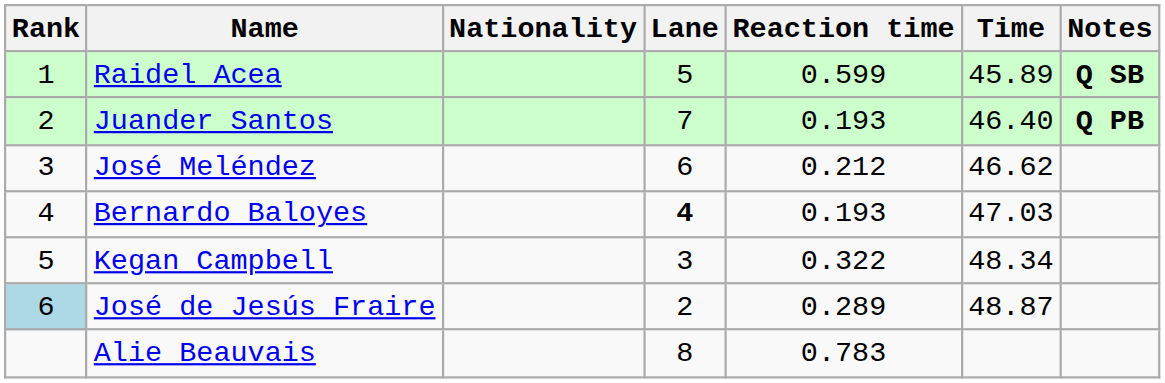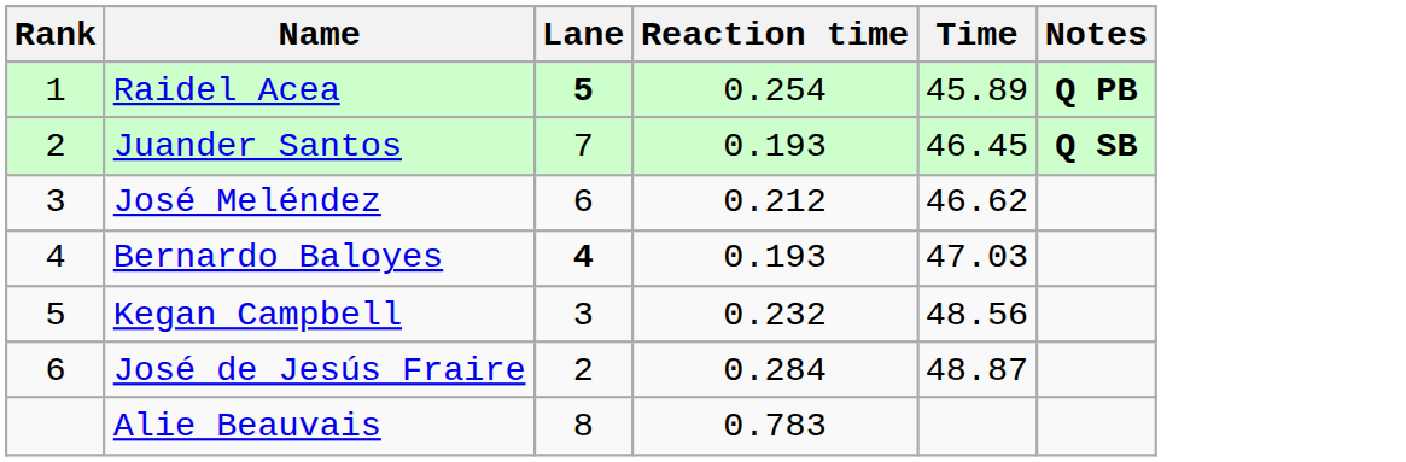 <table class="wikitable sortable" style="text-align:center">
 <tr>
 <th>Rank</th>
 <th>Name</th>
-<th>Nationality</th>
 <th>Lane</th>
 <th>Reaction time</th>
 <th>Time</th>
 <th>Notes</th>
 </tr>
 <tr bgcolor=ccffcc>
 <td>1</td>
 <td align=left><a href='#'>Raidel Acea</a></td>
-<td align=left></td>
-<td>5</td>
-<td>0.599</td>
+<td><strong>5</strong></td>
+<td>0.254</td>
 <td>45.89</td>
-<td><strong>Q SB</strong></td>
+<td><strong>Q PB</strong></td>
 </tr>
 <tr bgcolor=ccffcc>
 <td>2</td>
 <td align=left><a href='#'>Juander Santos</a></td>
-<td align=left></td>
 <td>7</td>
 <td>0.193</td>
-<td>46.40</td>
-<td><strong>Q PB</strong></td>
+<td>46.45</td>
+<td><strong>Q SB</strong></td>
 </tr>
 <tr>
 <td>3</td>
 <td align=left><a href='#'>José Meléndez</a></td>
-<td align=left></td>
 <td>6</td>
 <td>0.212</td>
 <td>46.62</td>
 <td></td>
 </tr>
 <tr>
 <td>4</td>
 <td align=left><a href='#'>Bernardo Baloyes</a></td>
-<td align=left></td>
 <td><strong>4</strong></td>
 <td>0.193</td>
 <td>47.03</td>
 <td></td>
 </tr>
 <tr>
 <td>5</td>
 <td align=left><a href='#'>Kegan Campbell</a></td>
-<td align=left></td>
 <td>3</td>
-<td>0.322</td>
-<td>48.34</td>
+<td>0.232</td>
+<td>48.56</td>
 <td></td>
 </tr>
 <tr>
-<td style="background: lightblue;">6</td>
+<td>6</td>
 <td align=left><a href='#'>José de Jesús Fraire</a></td>
-<td align=left></td>
 <td>2</td>
-<td>0.289</td>
+<td>0.284</td>
 <td>48.87</td>
 <td></td>
 </tr>
 <tr>
 <td></td>
 <td align=left><a href='#'>Alie Beauvais</a></td>
-<td align=left></td>
 <td>8</td>
 <td>0.783</td>
 <td></td>
 <td></td>
 </tr>
 </table>
